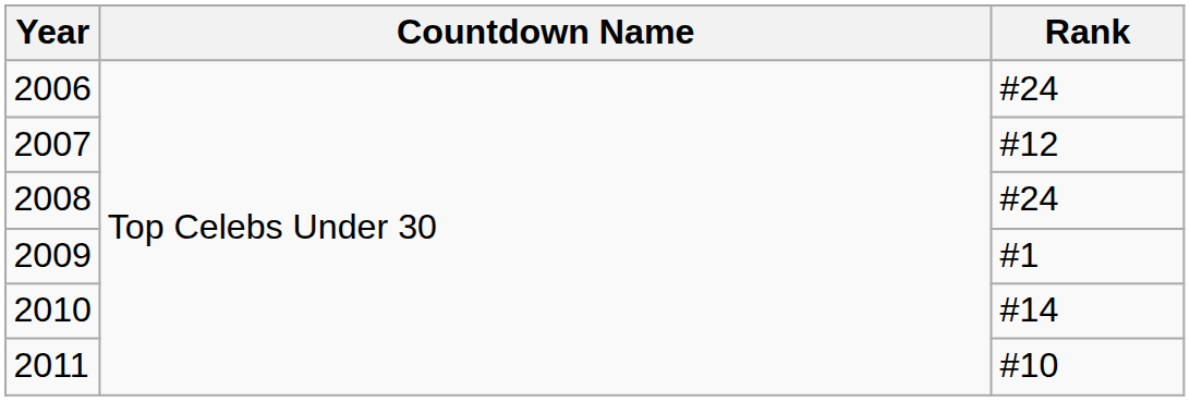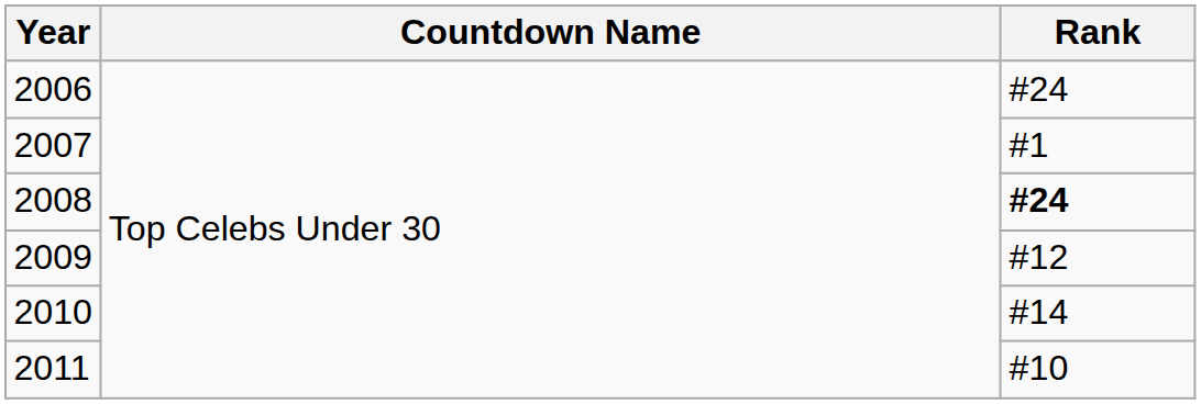 <table class="wikitable sortable">
 <tr>
 <th scope="col" style="width:1em;">Year</th>
 <th scope="col" style="width:25em;">Countdown Name</th>
 <th scope="col" style="width:5em;">Rank</th>
 </tr>
 <tr>
 <td>2006</td>
 <td rowspan=6>Top Celebs Under 30</td>
 <td>#24</td>
 </tr>
 <tr>
 <td>2007</td>
-<td>#12</td>
+<td>#1</td>
 </tr>
 <tr>
 <td>2008</td>
-<td>#24</td>
+<td><strong>#24</strong></td>
 </tr>
 <tr>
 <td>2009</td>
-<td>#1</td>
+<td>#12</td>
 </tr>
 <tr>
 <td>2010</td>
 <td>#14</td>
 </tr>
 <tr>
 <td>2011</td>
 <td>#10</td>
 </tr>
 </table>
